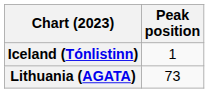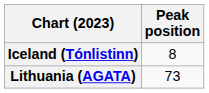 <table class="wikitable sortable plainrowheaders" style="text-align:center">
 <tr>
 <th scope="col">Chart (2023)</th>
 <th scope="col">Peak<br>position</th>
 </tr>
 <tr>
 <th scope="row">Iceland (<a href='#'>Tónlistinn</a>)</th>
-<td>1</td>
+<td>8</td>
 </tr>
 <tr>
 <th scope="row">Lithuania (<a href='#'>AGATA</a>)</th>
 <td>73</td>
 </tr>
 </table>
